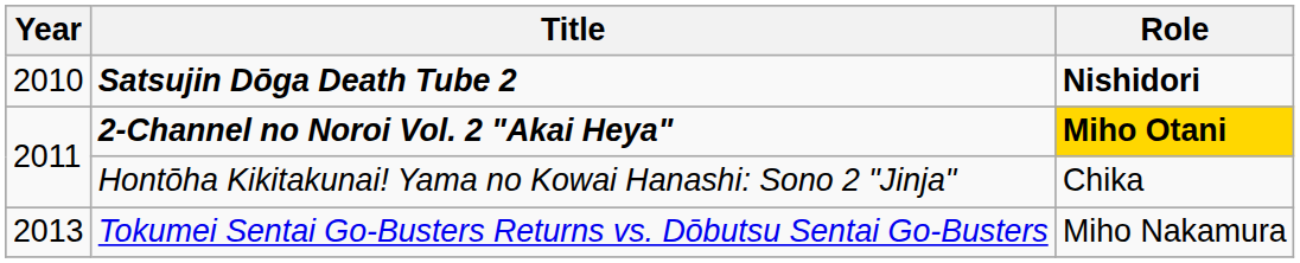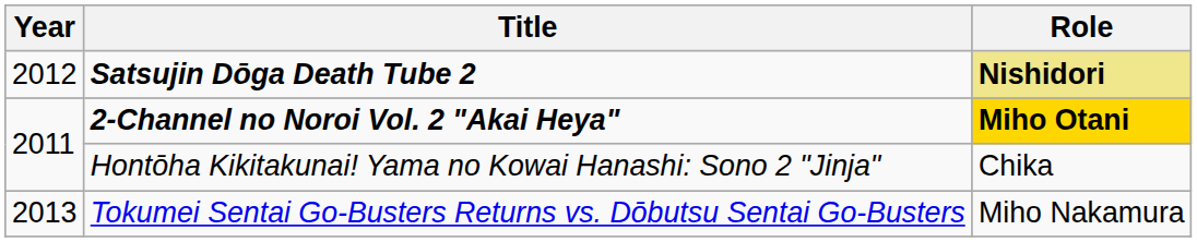 <table class="wikitable">
 <tr>
 <th>Year</th>
 <th>Title</th>
 <th>Role</th>
 </tr>
 <tr>
-<td>2010</td>
+<td>2012</td>
 <td><strong><em>Satsujin Dōga Death Tube 2</em></strong></td>
-<td><strong>Nishidori</strong></td>
+<td style="background: khaki;"><strong>Nishidori</strong></td>
 </tr>
 <tr>
 <td rowspan="2">2011</td>
 <td><strong><em>2-Channel no Noroi Vol. 2 "Akai Heya"</em></strong></td>
 <td style="background: gold;"><strong>Miho Otani</strong></td>
 </tr>
 <tr>
 <td><em>Hontōha Kikitakunai! Yama no Kowai Hanashi: Sono 2 "Jinja"</em></td>
 <td>Chika</td>
 </tr>
 <tr>
 <td>2013</td>
 <td><em><a href='#'>Tokumei Sentai Go-Busters Returns vs. Dōbutsu Sentai Go-Busters</a></em></td>
 <td>Miho Nakamura</td>
 </tr>
 </table>
